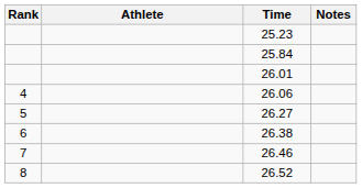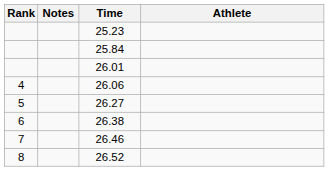 <table class="wikitable" style="text-align:center">
 <tr>
 <th width=40>Rank</th>
+<th width=50>Notes</th>
+<th width=80>Time</th>
 <th width=250>Athlete</th>
-<th width=80>Time</th>
-<th width=50>Notes</th>
 </tr>
 <tr>
 <td></td>
+<td></td>
+<td>25.23</td>
 <td align=left></td>
-<td>25.23</td>
-<td></td>
 </tr>
 <tr>
 <td></td>
+<td></td>
+<td>25.84</td>
 <td align=left></td>
-<td>25.84</td>
-<td></td>
 </tr>
 <tr>
 <td></td>
+<td></td>
+<td>26.01</td>
 <td align=left></td>
-<td>26.01</td>
-<td></td>
 </tr>
 <tr>
 <td>4</td>
+<td></td>
+<td>26.06</td>
 <td align=left></td>
-<td>26.06</td>
-<td></td>
 </tr>
 <tr>
 <td>5</td>
+<td></td>
+<td>26.27</td>
 <td align=left></td>
-<td>26.27</td>
-<td></td>
 </tr>
 <tr>
 <td>6</td>
+<td></td>
+<td>26.38</td>
 <td align=left></td>
-<td>26.38</td>
-<td></td>
 </tr>
 <tr>
 <td>7</td>
+<td></td>
+<td>26.46</td>
 <td align=left></td>
-<td>26.46</td>
-<td></td>
 </tr>
 <tr>
 <td>8</td>
+<td></td>
+<td>26.52</td>
 <td align=left></td>
-<td>26.52</td>
-<td></td>
 </tr>
 </table>
